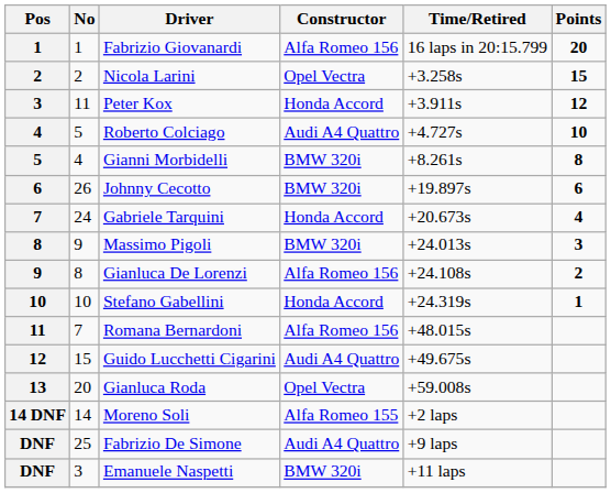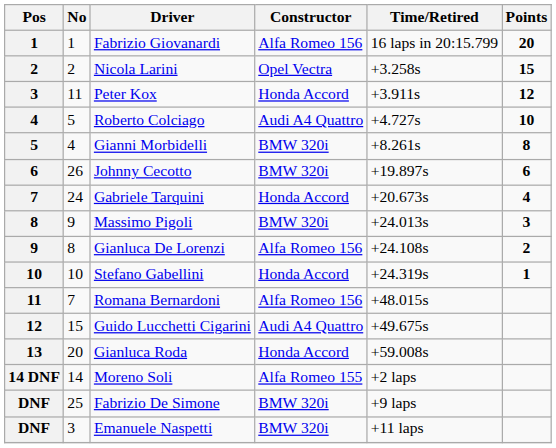 <table class="wikitable" style="font-size: 80%;">
 <tr>
 <th>Pos</th>
 <th>No</th>
 <th>Driver</th>
 <th>Constructor</th>
 <th>Time/Retired</th>
 <th>Points</th>
 </tr>
 <tr>
 <th>1</th>
 <td>1</td>
 <td> <a href='#'>Fabrizio Giovanardi</a></td>
 <td><a href='#'>Alfa Romeo 156</a></td>
 <td>16 laps in 20:15.799</td>
 <td style="text-align:center"><strong>20</strong></td>
 </tr>
 <tr>
 <th>2</th>
 <td>2</td>
 <td> <a href='#'>Nicola Larini</a></td>
 <td><a href='#'>Opel Vectra</a></td>
 <td>+3.258s</td>
 <td style="text-align:center"><strong>15</strong></td>
 </tr>
 <tr>
 <th>3</th>
 <td>11</td>
 <td> <a href='#'>Peter Kox</a></td>
 <td><a href='#'>Honda Accord</a></td>
 <td>+3.911s</td>
 <td style="text-align:center"><strong>12</strong></td>
 </tr>
 <tr>
 <th>4</th>
 <td>5</td>
 <td> <a href='#'>Roberto Colciago</a></td>
 <td><a href='#'>Audi A4 Quattro</a></td>
 <td>+4.727s</td>
 <td style="text-align:center"><strong>10</strong></td>
 </tr>
 <tr>
 <th>5</th>
 <td>4</td>
 <td> <a href='#'>Gianni Morbidelli</a></td>
 <td><a href='#'>BMW 320i</a></td>
 <td>+8.261s</td>
 <td style="text-align:center"><strong>8</strong></td>
 </tr>
 <tr>
 <th>6</th>
 <td>26</td>
 <td> <a href='#'>Johnny Cecotto</a></td>
 <td><a href='#'>BMW 320i</a></td>
 <td>+19.897s</td>
 <td style="text-align:center"><strong>6</strong></td>
 </tr>
 <tr>
 <th>7</th>
 <td>24</td>
 <td> <a href='#'>Gabriele Tarquini</a></td>
 <td><a href='#'>Honda Accord</a></td>
 <td>+20.673s</td>
 <td style="text-align:center"><strong>4</strong></td>
 </tr>
 <tr>
 <th>8</th>
 <td>9</td>
 <td> <a href='#'>Massimo Pigoli</a></td>
 <td><a href='#'>BMW 320i</a></td>
 <td>+24.013s</td>
 <td style="text-align:center"><strong>3</strong></td>
 </tr>
 <tr>
 <th>9</th>
 <td>8</td>
 <td> <a href='#'>Gianluca De Lorenzi</a></td>
 <td><a href='#'>Alfa Romeo 156</a></td>
 <td>+24.108s</td>
 <td style="text-align:center"><strong>2</strong></td>
 </tr>
 <tr>
 <th>10</th>
 <td>10</td>
 <td> <a href='#'>Stefano Gabellini</a></td>
 <td><a href='#'>Honda Accord</a></td>
 <td>+24.319s</td>
 <td style="text-align:center"><strong>1</strong></td>
 </tr>
 <tr>
 <th>11</th>
 <td>7</td>
 <td> <a href='#'>Romana Bernardoni</a></td>
 <td><a href='#'>Alfa Romeo 156</a></td>
 <td>+48.015s</td>
 <td></td>
 </tr>
 <tr>
 <th>12</th>
 <td>15</td>
 <td> <a href='#'>Guido Lucchetti Cigarini</a></td>
 <td><a href='#'>Audi A4 Quattro</a></td>
 <td>+49.675s</td>
 <td></td>
 </tr>
 <tr>
 <th>13</th>
 <td>20</td>
 <td> <a href='#'>Gianluca Roda</a></td>
-<td><a href='#'>Opel Vectra</a></td>
+<td><a href='#'>Honda Accord</a></td>
 <td>+59.008s</td>
 <td></td>
 </tr>
 <tr>
 <th>14 DNF</th>
 <td>14</td>
 <td> <a href='#'>Moreno Soli</a></td>
 <td><a href='#'>Alfa Romeo 155</a></td>
 <td>+2 laps</td>
 <td></td>
 </tr>
 <tr>
 <th>DNF</th>
 <td>25</td>
 <td> <a href='#'>Fabrizio De Simone</a></td>
-<td><a href='#'>Audi A4 Quattro</a></td>
+<td><a href='#'>BMW 320i</a></td>
 <td>+9 laps</td>
 <td></td>
 </tr>
 <tr>
 <th>DNF</th>
 <td>3</td>
 <td> <a href='#'>Emanuele Naspetti</a></td>
 <td><a href='#'>BMW 320i</a></td>
 <td>+11 laps</td>
 <td></td>
 </tr>
 <tr>
 </tr>
 </table>
